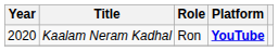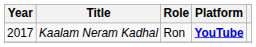 <table class="wikitable sortable">
 <tr style="background:#ccc; text-align:center;">
 <th>Year</th>
 <th>Title</th>
 <th>Role</th>
 <th>Platform</th>
 <th scope="col" class="unsortable"></th>
 </tr>
 <tr>
-<td>2020</td>
+<td>2017</td>
 <td><em>Kaalam Neram Kadhal</em></td>
 <td>Ron</td>
 <td><strong><a href='#'>YouTube</a></strong></td>
 <td></td>
 </tr>
 <tr>
 </tr>
 </table>
